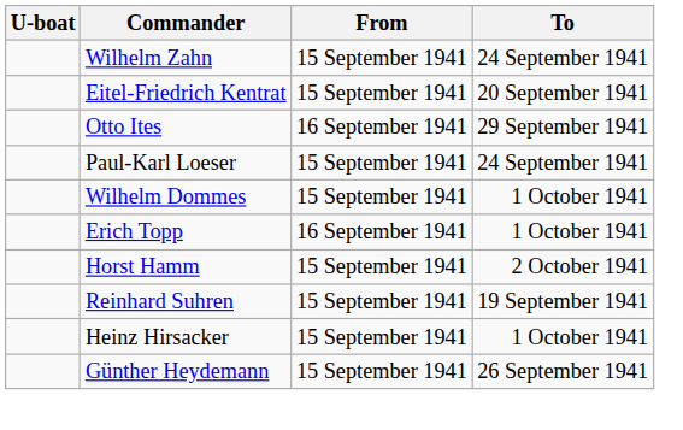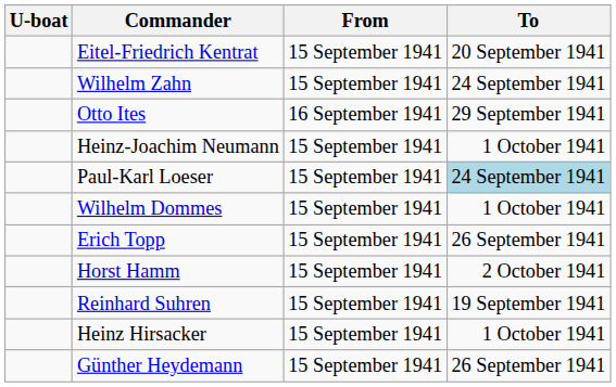 <table class="wikitable">
 <tr>
 <th>U-boat</th>
 <th>Commander</th>
 <th>From</th>
 <th>To</th>
 </tr>
 <tr>
 <td align="center"></td>
+<td align="left"><a href='#'>Eitel-Friedrich Kentrat</a></td>
+<td align="right">15 September 1941</td>
+<td align="right">20 September 1941</td>
+</tr>
+<tr>
+<td align="center"></td>
 <td align="left"><a href='#'>Wilhelm Zahn</a></td>
 <td align="right">15 September 1941</td>
 <td align="right">24 September 1941</td>
-</tr>
-<tr>
-<td align="center"></td>
-<td align="left"><a href='#'>Eitel-Friedrich Kentrat</a></td>
-<td align="right">15 September 1941</td>
-<td align="right">20 September 1941</td>
 </tr>
 <tr>
 <td align="center"></td>
 <td align="left"><a href='#'>Otto Ites</a></td>
 <td align="right">16 September 1941</td>
 <td align="right">29 September 1941</td>
 </tr>
 <tr>
 <td align="center"></td>
+<td align="left">Heinz-Joachim Neumann</td>
+<td align="right">15 September 1941</td>
+<td align="right">1 October 1941</td>
+</tr>
+<tr>
+<td align="center"></td>
 <td align="left">Paul-Karl Loeser</td>
 <td align="right">15 September 1941</td>
-<td align="right">24 September 1941</td>
+<td align="right" style="background: lightblue;">24 September 1941</td>
 </tr>
 <tr>
 <td align="center"></td>
 <td align="left"><a href='#'>Wilhelm Dommes</a></td>
 <td align="right">15 September 1941</td>
 <td align="right">1 October 1941</td>
 </tr>
 <tr>
 <td align="center"></td>
 <td align="left"><a href='#'>Erich Topp</a></td>
-<td align="right">16 September 1941</td>
-<td align="right">1 October 1941</td>
+<td align="right">15 September 1941</td>
+<td align="right">26 September 1941</td>
 </tr>
 <tr>
 <td align="center"></td>
 <td align="left"><a href='#'>Horst Hamm</a></td>
 <td align="right">15 September 1941</td>
 <td align="right">2 October 1941</td>
 </tr>
 <tr>
 <td align="center"></td>
 <td align="left"><a href='#'>Reinhard Suhren</a></td>
 <td align="right">15 September 1941</td>
 <td align="right">19 September 1941</td>
 </tr>
 <tr>
 <td align="center"></td>
 <td align="left">Heinz Hirsacker</td>
 <td align="right">15 September 1941</td>
 <td align="right">1 October 1941</td>
 </tr>
 <tr>
 <td align="center"></td>
 <td align="left"><a href='#'>Günther Heydemann</a></td>
 <td align="right">15 September 1941</td>
 <td align="right">26 September 1941</td>
 </tr>
 </table>
